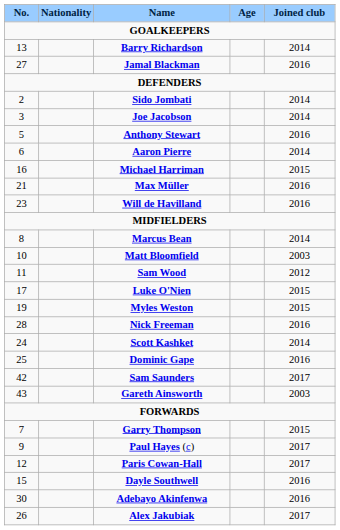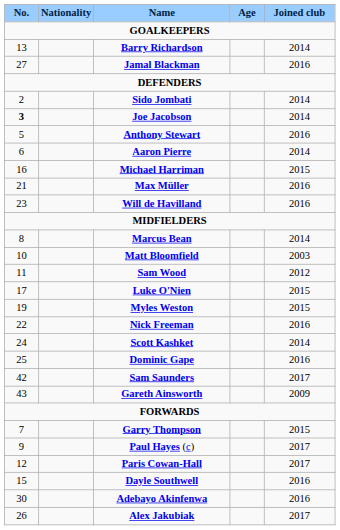 <table class="wikitable"  style="text-align:center; font-size:90%; ">
 <tr>
 <th style="background:#99CCFF; color:#001F44; width:40px;">No.</th>
 <th style="background:#99CCFF; color:#001F44; width:40px;">Nationality</th>
 <th style="background:#99CCFF; color:#001F44; width:180px;">Name</th>
 <th style="background:#99CCFF; color:#001F44; width:40px;">Age</th>
 <th style="background:#99CCFF; color:#001F44; width:90px;">Joined club </th>
 </tr>
 <tr>
 <td colspan="5"><strong>GOALKEEPERS</strong></td>
 </tr>
 <tr>
 <td>13</td>
 <td></td>
 <td><strong><a href='#'>Barry Richardson</a></strong></td>
 <td></td>
 <td>2014</td>
 </tr>
 <tr>
 <td>27</td>
 <td></td>
 <td><strong><a href='#'>Jamal Blackman</a></strong></td>
 <td></td>
 <td>2016</td>
 </tr>
 <tr>
 <td colspan="5"><strong>DEFENDERS</strong></td>
 </tr>
 <tr>
 <td>2</td>
 <td></td>
 <td><strong><a href='#'>Sido Jombati</a></strong></td>
 <td></td>
 <td>2014</td>
 </tr>
 <tr>
-<td>3</td>
+<td><strong>3</strong></td>
 <td></td>
 <td><strong><a href='#'>Joe Jacobson</a></strong></td>
 <td></td>
 <td>2014</td>
 </tr>
 <tr>
 <td>5</td>
 <td></td>
 <td><strong><a href='#'>Anthony Stewart</a></strong></td>
 <td></td>
 <td>2016</td>
 </tr>
 <tr>
 <td>6</td>
 <td></td>
 <td><strong><a href='#'>Aaron Pierre</a></strong></td>
 <td></td>
 <td>2014</td>
 </tr>
 <tr>
 <td>16</td>
 <td></td>
 <td><strong><a href='#'>Michael Harriman</a></strong></td>
 <td></td>
 <td>2015</td>
 </tr>
 <tr>
 <td>21</td>
 <td></td>
 <td><strong><a href='#'>Max Müller</a></strong></td>
 <td></td>
 <td>2016</td>
 </tr>
 <tr>
 <td>23</td>
 <td></td>
 <td><strong><a href='#'>Will de Havilland</a></strong></td>
 <td></td>
 <td>2016</td>
 </tr>
 <tr>
 <td colspan="5"><strong>MIDFIELDERS</strong></td>
 </tr>
 <tr>
 <td>8</td>
 <td></td>
 <td><strong><a href='#'>Marcus Bean</a></strong></td>
 <td></td>
 <td>2014</td>
 </tr>
 <tr>
 <td>10</td>
 <td></td>
 <td><strong><a href='#'>Matt Bloomfield</a></strong></td>
 <td></td>
 <td>2003</td>
 </tr>
 <tr>
 <td>11</td>
 <td></td>
 <td><strong><a href='#'>Sam Wood</a></strong></td>
 <td></td>
 <td>2012</td>
 </tr>
 <tr>
 <td>17</td>
 <td></td>
 <td><strong><a href='#'>Luke O'Nien</a></strong></td>
 <td></td>
 <td>2015</td>
 </tr>
 <tr>
 <td>19</td>
 <td></td>
 <td><strong><a href='#'>Myles Weston</a></strong></td>
 <td></td>
 <td>2015</td>
 </tr>
 <tr>
-<td>28</td>
+<td>22</td>
 <td></td>
 <td><strong><a href='#'>Nick Freeman</a></strong></td>
 <td></td>
 <td>2016</td>
 </tr>
 <tr>
 <td>24</td>
 <td></td>
 <td><strong><a href='#'>Scott Kashket</a></strong></td>
 <td></td>
 <td>2014</td>
 </tr>
 <tr>
 <td>25</td>
 <td></td>
 <td><strong><a href='#'>Dominic Gape</a></strong></td>
 <td></td>
 <td>2016</td>
 </tr>
 <tr>
 <td>42</td>
 <td></td>
 <td><strong><a href='#'>Sam Saunders</a></strong></td>
 <td></td>
 <td>2017</td>
 </tr>
 <tr>
 <td>43</td>
 <td></td>
 <td><strong><a href='#'>Gareth Ainsworth</a></strong></td>
 <td></td>
-<td>2003</td>
+<td>2009</td>
 </tr>
 <tr>
 <td colspan="5"><strong>FORWARDS</strong></td>
 </tr>
 <tr>
 <td>7</td>
 <td></td>
 <td><strong><a href='#'>Garry Thompson</a></strong></td>
 <td></td>
 <td>2015</td>
 </tr>
 <tr>
 <td>9</td>
 <td></td>
 <td><strong><a href='#'>Paul Hayes</a></strong> (<a href='#'>c</a>)</td>
 <td></td>
 <td>2017</td>
 </tr>
 <tr>
 <td>12</td>
 <td></td>
 <td><strong><a href='#'>Paris Cowan-Hall</a></strong></td>
 <td></td>
 <td>2017</td>
 </tr>
 <tr>
 <td>15</td>
 <td></td>
 <td><strong><a href='#'>Dayle Southwell</a></strong></td>
 <td></td>
 <td>2016</td>
 </tr>
 <tr>
 <td>30</td>
 <td></td>
 <td><strong><a href='#'>Adebayo Akinfenwa</a></strong></td>
 <td></td>
 <td>2016</td>
 </tr>
 <tr>
 <td>26</td>
 <td></td>
 <td><strong><a href='#'>Alex Jakubiak</a></strong></td>
 <td></td>
 <td>2017</td>
 </tr>
 </table>
